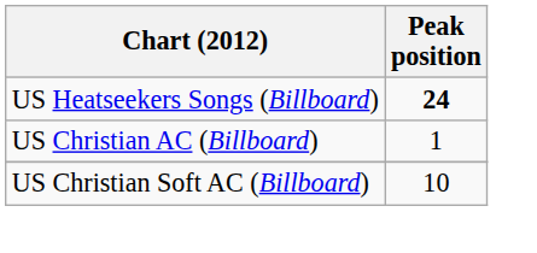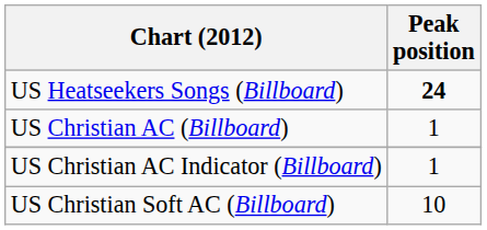 <table class="wikitable sortable plainrowheaders" style="text-align:center">
 <tr>
 <th scope="col">Chart (2012)</th>
 <th scope="col">Peak<br> position</th>
 </tr>
 <tr>
 <td align="left">US <a href='#'>Heatseekers Songs</a> (<em><a href='#'>Billboard</a></em>)</td>
 <td><strong>24</strong></td>
 </tr>
 <tr>
 <td align="left">US <a href='#'>Christian AC</a> (<em><a href='#'>Billboard</a></em>)</td>
 <td>1</td>
 </tr>
 <tr>
 </tr>
 <tr>
 </tr>
 <tr>
+<td align="left">US Christian AC Indicator (<em><a href='#'>Billboard</a></em>)</td>
+<td align="center">1</td>
+</tr>
+<tr>
 <td align="left">US Christian Soft AC (<em><a href='#'>Billboard</a></em>)</td>
 <td align="center">10</td>
 </tr>
 </table>
